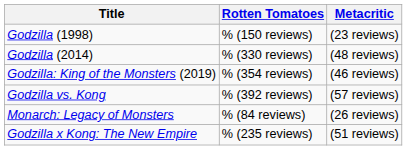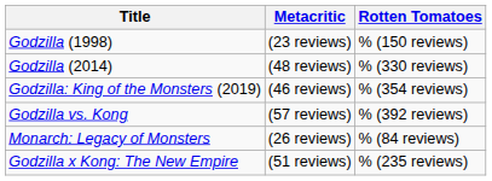 <table class="wikitable sortable">
 <tr>
 <th>Title</th>
+<th><a href='#'>Metacritic</a></th>
 <th><a href='#'>Rotten Tomatoes</a></th>
-<th><a href='#'>Metacritic</a></th>
 </tr>
 <tr>
 <td><em><a href='#'>Godzilla</a></em> (1998)</td>
+<td> (23 reviews)</td>
 <td>% (150 reviews)</td>
-<td> (23 reviews)</td>
 </tr>
 <tr>
 <td><em><a href='#'>Godzilla</a></em> (2014)</td>
+<td> (48 reviews)</td>
 <td>% (330 reviews)</td>
-<td> (48 reviews)</td>
 </tr>
 <tr>
 <td><em><a href='#'>Godzilla: King of the Monsters</a></em> (2019)</td>
+<td> (46 reviews)</td>
 <td>% (354 reviews)</td>
-<td> (46 reviews)</td>
 </tr>
 <tr>
 <td><em><a href='#'>Godzilla vs. Kong</a></em></td>
+<td> (57 reviews)</td>
 <td>% (392 reviews)</td>
-<td> (57 reviews)</td>
 </tr>
 <tr>
 <td><em><a href='#'>Monarch: Legacy of Monsters</a></em></td>
+<td> (26 reviews)</td>
 <td>% (84 reviews)</td>
-<td> (26 reviews)</td>
 </tr>
 <tr>
 <td><em><a href='#'>Godzilla x Kong: The New Empire</a></em></td>
+<td> (51 reviews)</td>
 <td>% (235 reviews)</td>
-<td> (51 reviews)</td>
 </tr>
 </table>
